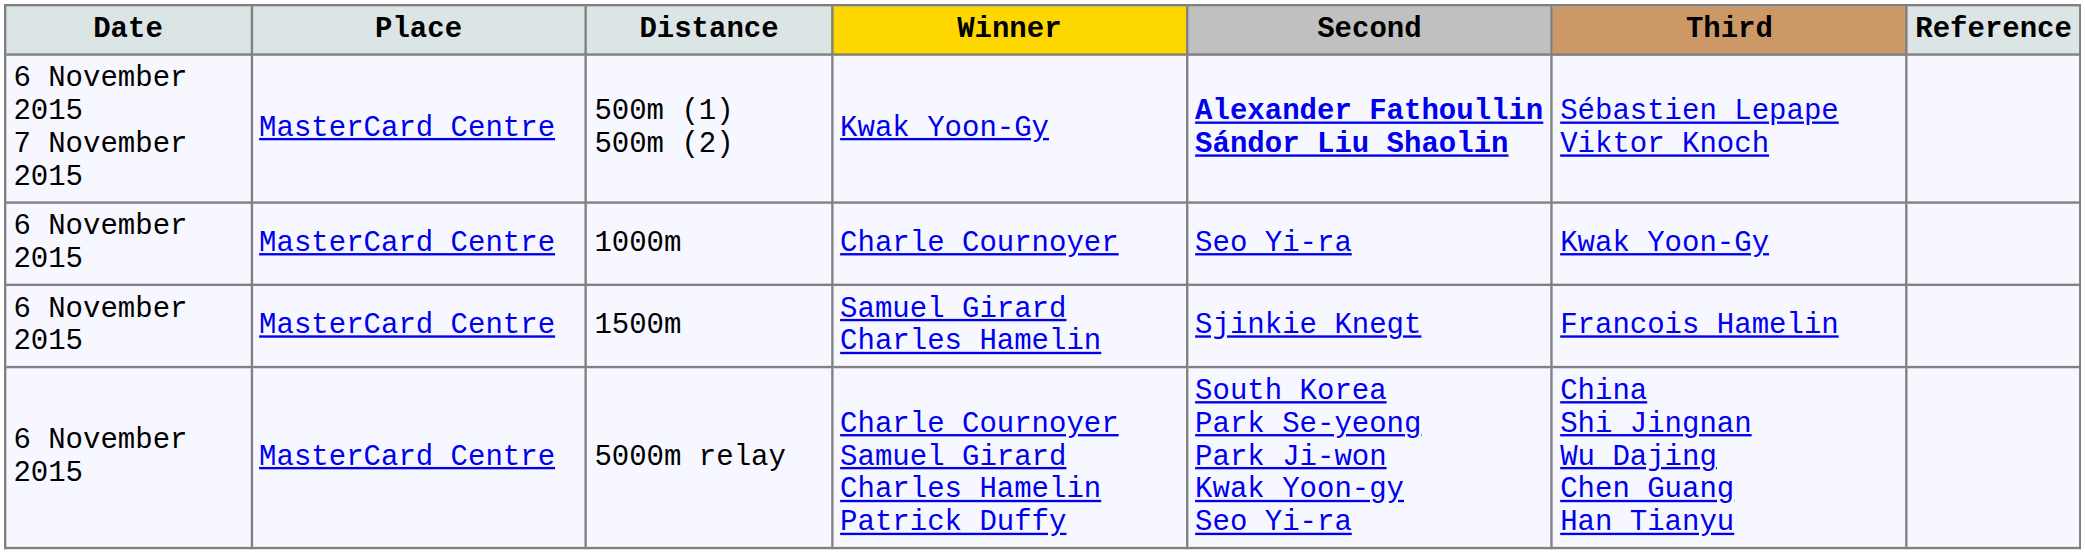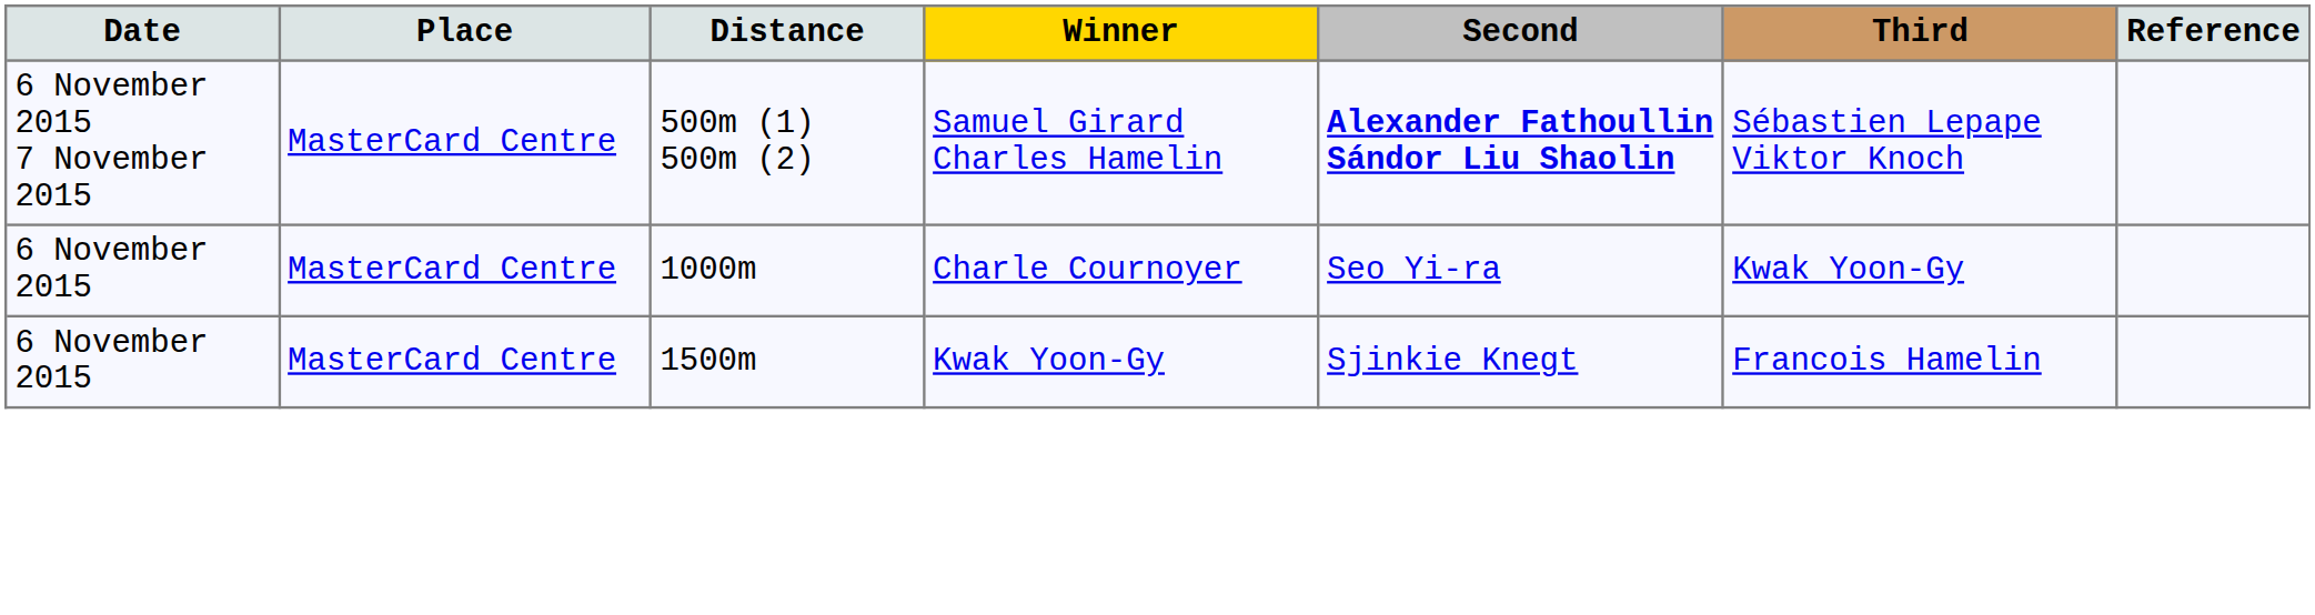 <table cellpadding="3" cellspacing="0" border="1" style="background:#f7f8ff; font-size:95%; border:gray solid 1px; border-collapse:collapse;">
 <tr style="background:#ccc; text-align:center;">
 <td style="background:#dce5e5; width:150px;"><strong>Date</strong></td>
 <td style="background:#dce5e5; width:220px;"><strong>Place</strong></td>
 <td style="background:#dce5e5; width:150px;"><strong>Distance</strong></td>
 <td style="background:gold; width:250px;"><strong>Winner</strong></td>
 <td style="background:silver; width:250px;"><strong>Second</strong></td>
 <td style="background:#c96; width:250px;"><strong>Third</strong></td>
 <td style="background:#dce5e5; width:30px;"><strong>Reference</strong></td>
 </tr>
 <tr style="text-align:left;">
 <td>6 November 2015 <br>7 November 2015</td>
 <td><a href='#'>MasterCard Centre</a></td>
 <td>500m (1)<br>500m (2)</td>
-<td> <a href='#'>Kwak Yoon-Gy</a></td>
+<td> <a href='#'>Samuel Girard</a><br> <a href='#'>Charles Hamelin</a></td>
 <td><strong> <a href='#'>Alexander Fathoullin</a><br> <a href='#'>Sándor Liu Shaolin</a></strong></td>
 <td> <a href='#'>Sébastien Lepape</a><br> <a href='#'>Viktor Knoch</a></td>
 <td></td>
 </tr>
 <tr style="text-align:left;">
 <td>6 November 2015</td>
 <td><a href='#'>MasterCard Centre</a></td>
 <td>1000m</td>
 <td> <a href='#'>Charle Cournoyer</a></td>
 <td> <a href='#'>Seo Yi-ra</a></td>
 <td> <a href='#'>Kwak Yoon-Gy</a></td>
 <td></td>
 </tr>
 <tr style="text-align:left;">
 <td>6 November 2015</td>
 <td><a href='#'>MasterCard Centre</a></td>
 <td>1500m</td>
-<td> <a href='#'>Samuel Girard</a><br> <a href='#'>Charles Hamelin</a></td>
+<td> <a href='#'>Kwak Yoon-Gy</a></td>
 <td> <a href='#'>Sjinkie Knegt</a></td>
 <td> <a href='#'>Francois Hamelin</a></td>
 <td></td>
 </tr>
-<tr style="text-align:left;">
-<td>6 November 2015</td>
-<td><a href='#'>MasterCard Centre</a></td>
-<td>5000m relay</td>
-<td><br><a href='#'>Charle Cournoyer</a><br><a href='#'>Samuel Girard</a><br><a href='#'>Charles Hamelin</a><br><a href='#'>Patrick Duffy</a></td>
-<td> <a href='#'>South Korea</a><br><a href='#'>Park Se-yeong</a><br><a href='#'>Park Ji-won</a><br><a href='#'>Kwak Yoon-gy</a><br><a href='#'>Seo Yi-ra</a></td>
-<td> <a href='#'>China</a><br><a href='#'>Shi Jingnan</a><br><a href='#'>Wu Dajing</a><br><a href='#'>Chen Guang</a><br><a href='#'>Han Tianyu</a></td>
-<td></td>
-</tr>
 </table>
